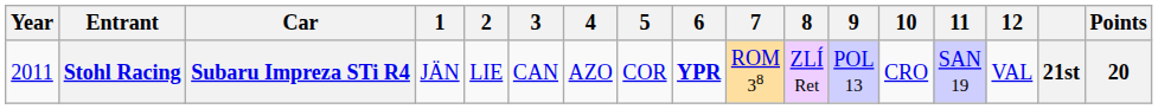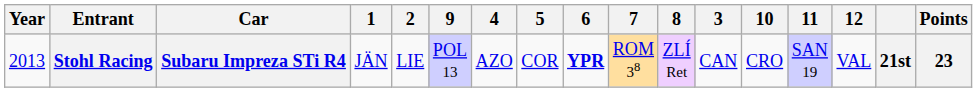 <table class="wikitable" border="1" style="text-align:center; font-size:85%;">
 <tr>
 <th>Year</th>
 <th>Entrant</th>
 <th>Car</th>
 <th>1</th>
 <th>2</th>
-<th>3</th>
+<th>9</th>
 <th>4</th>
 <th>5</th>
 <th>6</th>
 <th>7</th>
 <th>8</th>
-<th>9</th>
+<th>3</th>
 <th>10</th>
 <th>11</th>
 <th>12</th>
 <th></th>
 <th>Points</th>
 </tr>
 <tr>
-<td><a href='#'>2011</a></td>
+<td><a href='#'>2013</a></td>
 <th nowrap><a href='#'>Stohl Racing</a></th>
 <th nowrap><a href='#'>Subaru Impreza STi R4</a></th>
 <td><a href='#'>JÄN</a></td>
 <td><a href='#'>LIE</a></td>
-<td><a href='#'>CAN</a></td>
+<td style="background:#CFCFFF;"><a href='#'>POL</a><br><small>13</small></td>
 <td><a href='#'>AZO</a></td>
 <td><a href='#'>COR</a></td>
 <td><strong><a href='#'>YPR</a></strong></td>
 <td style="background:#FFDF9F;"><a href='#'>ROM</a><br><small>3<sup>8</sup></small></td>
 <td style="background:#EFCFFF;"><a href='#'>ZLÍ</a><br><small>Ret</small></td>
-<td style="background:#CFCFFF;"><a href='#'>POL</a><br><small>13</small></td>
+<td><a href='#'>CAN</a></td>
 <td><a href='#'>CRO</a></td>
 <td style="background:#CFCFFF;"><a href='#'>SAN</a><br><small>19</small></td>
 <td><a href='#'>VAL</a></td>
 <th>21st</th>
-<th>20</th>
+<th>23</th>
 </tr>
 </table>
